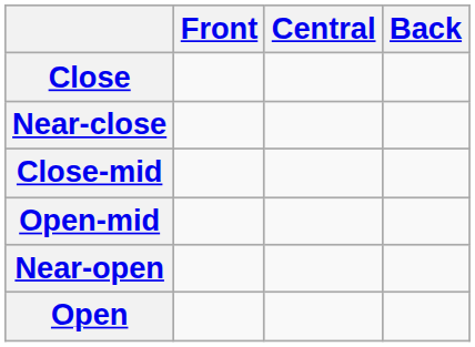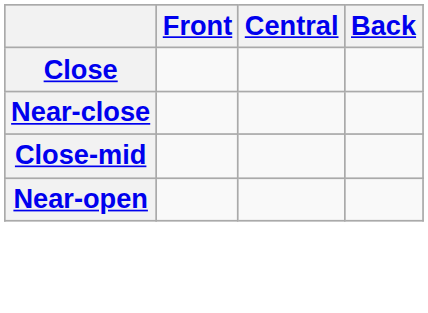 <table class=wikitable style=text-align:center>
 <tr>
 <th></th>
 <th><a href='#'>Front</a></th>
 <th><a href='#'>Central</a></th>
 <th><a href='#'>Back</a></th>
 </tr>
 <tr>
 <th><a href='#'>Close</a></th>
 <td></td>
 <td></td>
 <td></td>
 </tr>
 <tr>
 <th><a href='#'>Near-close</a></th>
 <td></td>
 <td></td>
 <td></td>
 </tr>
 <tr>
 <th><a href='#'>Close-mid</a></th>
 <td></td>
 <td></td>
 <td></td>
 </tr>
 <tr>
-<th><a href='#'>Open-mid</a></th>
-<td></td>
-<td></td>
-<td></td>
-</tr>
-<tr>
 <th><a href='#'>Near-open</a></th>
 <td></td>
 <td></td>
 <td></td>
 </tr>
-<tr>
-<th><a href='#'>Open</a></th>
-<td></td>
-<td></td>
-<td></td>
-</tr>
 </table>
